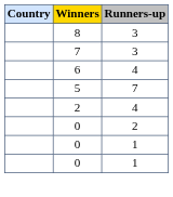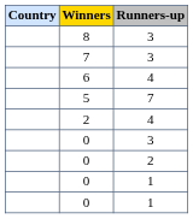 <table cellpadding="3" cellspacing="4" border="1" style="border:#435877 solid 1px; border-collapse: collapse;">
 <tr bgcolor="#d1e4fd">
 <th>Country</th>
 <th bgcolor=#FFD700>Winners</th>
 <th bgcolor=#C0C0C0>Runners-up</th>
 </tr>
 <tr>
 <td></td>
 <td align=center>8</td>
 <td align=center>3</td>
 </tr>
 <tr>
 <td></td>
 <td align=center>7</td>
 <td align=center>3</td>
 </tr>
 <tr>
 <td></td>
 <td align=center>6</td>
 <td align=center>4</td>
 </tr>
 <tr>
 <td></td>
 <td align=center>5</td>
 <td align=center>7</td>
 </tr>
 <tr>
 <td></td>
 <td align=center>2</td>
 <td align=center>4</td>
 </tr>
 <tr>
 <td></td>
 <td align=center>0</td>
+<td align=center>3</td>
+</tr>
+<tr>
+<td></td>
+<td align=center>0</td>
 <td align=center>2</td>
 </tr>
 <tr>
 <td></td>
 <td align=center>0</td>
 <td align=center>1</td>
 </tr>
 <tr>
 <td></td>
 <td align=center>0</td>
 <td align=center>1</td>
 </tr>
 </table>
